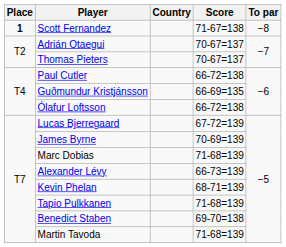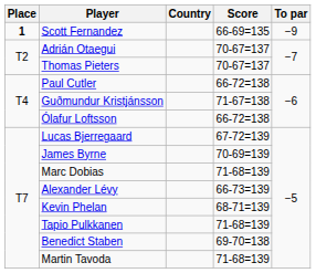 <table class="wikitable" style="font-size:95%;">
 <tr>
 <th>Place</th>
 <th>Player</th>
 <th>Country</th>
 <th>Score</th>
 <th>To par</th>
 </tr>
 <tr>
 <td align=center><strong>1</strong></td>
 <td><a href='#'>Scott Fernandez</a></td>
 <td></td>
-<td align="center">71-67=138</td>
-<td align=center>−8</td>
+<td align=center>66-69=135</td>
+<td align=center>−9</td>
 </tr>
 <tr>
 <td rowspan="2" align="center">T2</td>
 <td><a href='#'>Adrián Otaegui</a></td>
 <td></td>
 <td align=center>70-67=137</td>
 <td rowspan="2" align="center">−7</td>
 </tr>
 <tr>
 <td><a href='#'>Thomas Pieters</a></td>
 <td></td>
 <td>70-67=137</td>
 </tr>
 <tr>
 <td rowspan="3" align="center">T4</td>
 <td><a href='#'>Paul Cutler</a></td>
 <td></td>
 <td align="center">66-72=138</td>
 <td rowspan="3" align="center">−6</td>
 </tr>
 <tr>
 <td><a href='#'>Guðmundur Kristjánsson</a></td>
 <td></td>
-<td align=center>66-69=135</td>
+<td align="center">71-67=138</td>
 </tr>
 <tr>
 <td><a href='#'>Ólafur Loftsson</a></td>
 <td></td>
 <td>66-72=138</td>
 </tr>
 <tr>
 <td rowspan="8" align="center">T7</td>
 <td><a href='#'>Lucas Bjerregaard</a></td>
 <td></td>
 <td align="center">67-72=139</td>
 <td rowspan="8" align="center">−5</td>
 </tr>
 <tr>
 <td><a href='#'>James Byrne</a></td>
 <td></td>
 <td align="center">70-69=139</td>
 </tr>
 <tr>
 <td>Marc Dobias</td>
 <td></td>
 <td align="center">71-68=139</td>
 </tr>
 <tr>
 <td><a href='#'>Alexander Lévy</a></td>
 <td></td>
 <td align="center">66-73=139</td>
 </tr>
 <tr>
 <td><a href='#'>Kevin Phelan</a></td>
 <td></td>
 <td align="center">68-71=139</td>
 </tr>
 <tr>
 <td><a href='#'>Tapio Pulkkanen</a></td>
 <td></td>
 <td>71-68=139</td>
 </tr>
 <tr>
 <td><a href='#'>Benedict Staben</a></td>
 <td></td>
 <td>69-70=138</td>
 </tr>
 <tr>
 <td>Martin Tavoda</td>
 <td></td>
 <td>71-68=139</td>
 </tr>
 </table>
